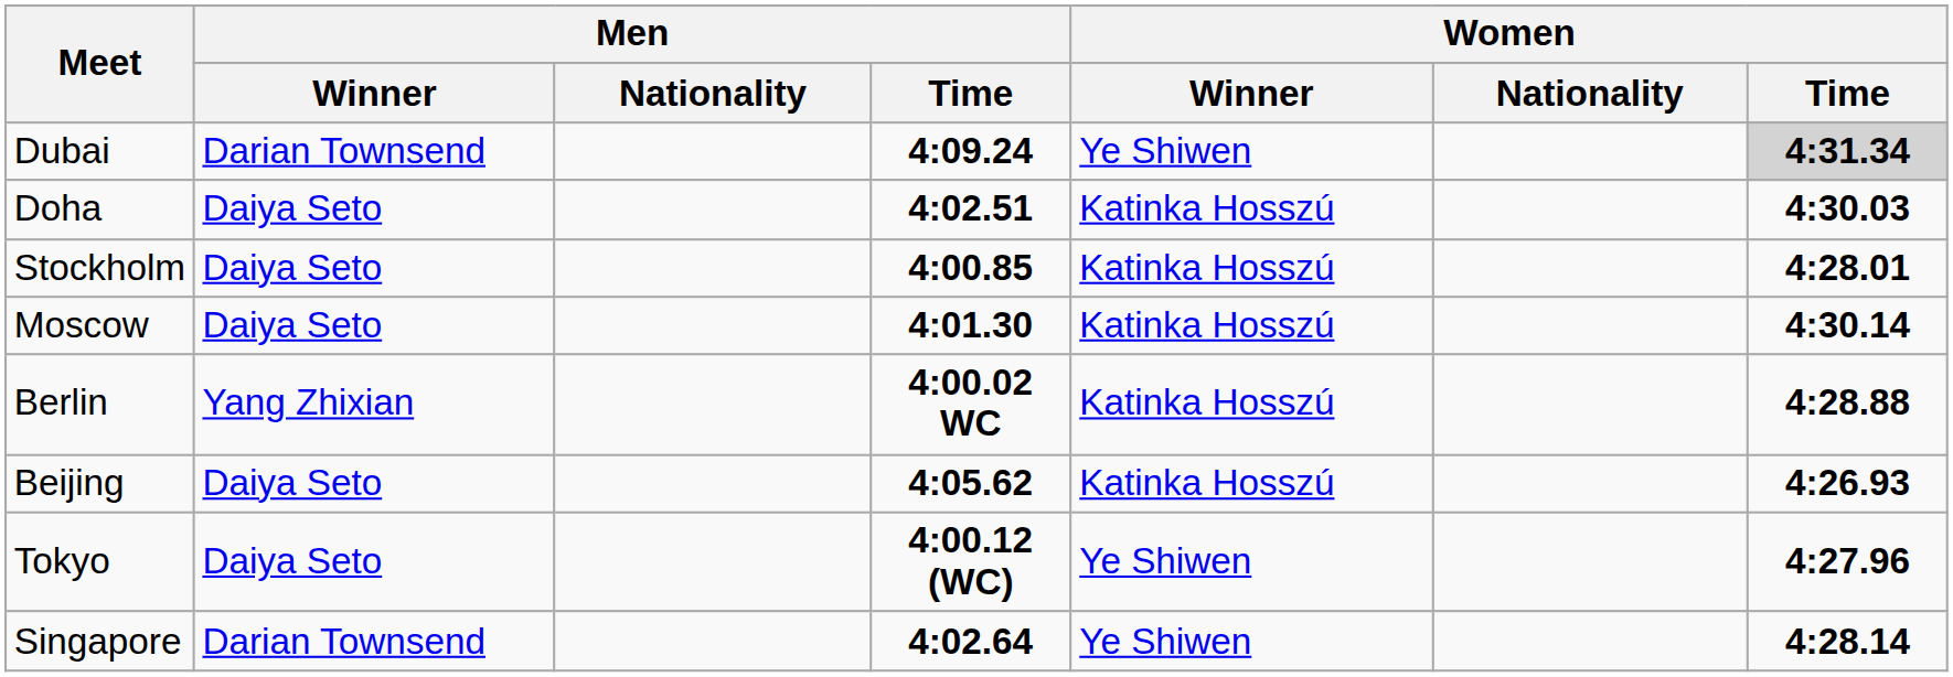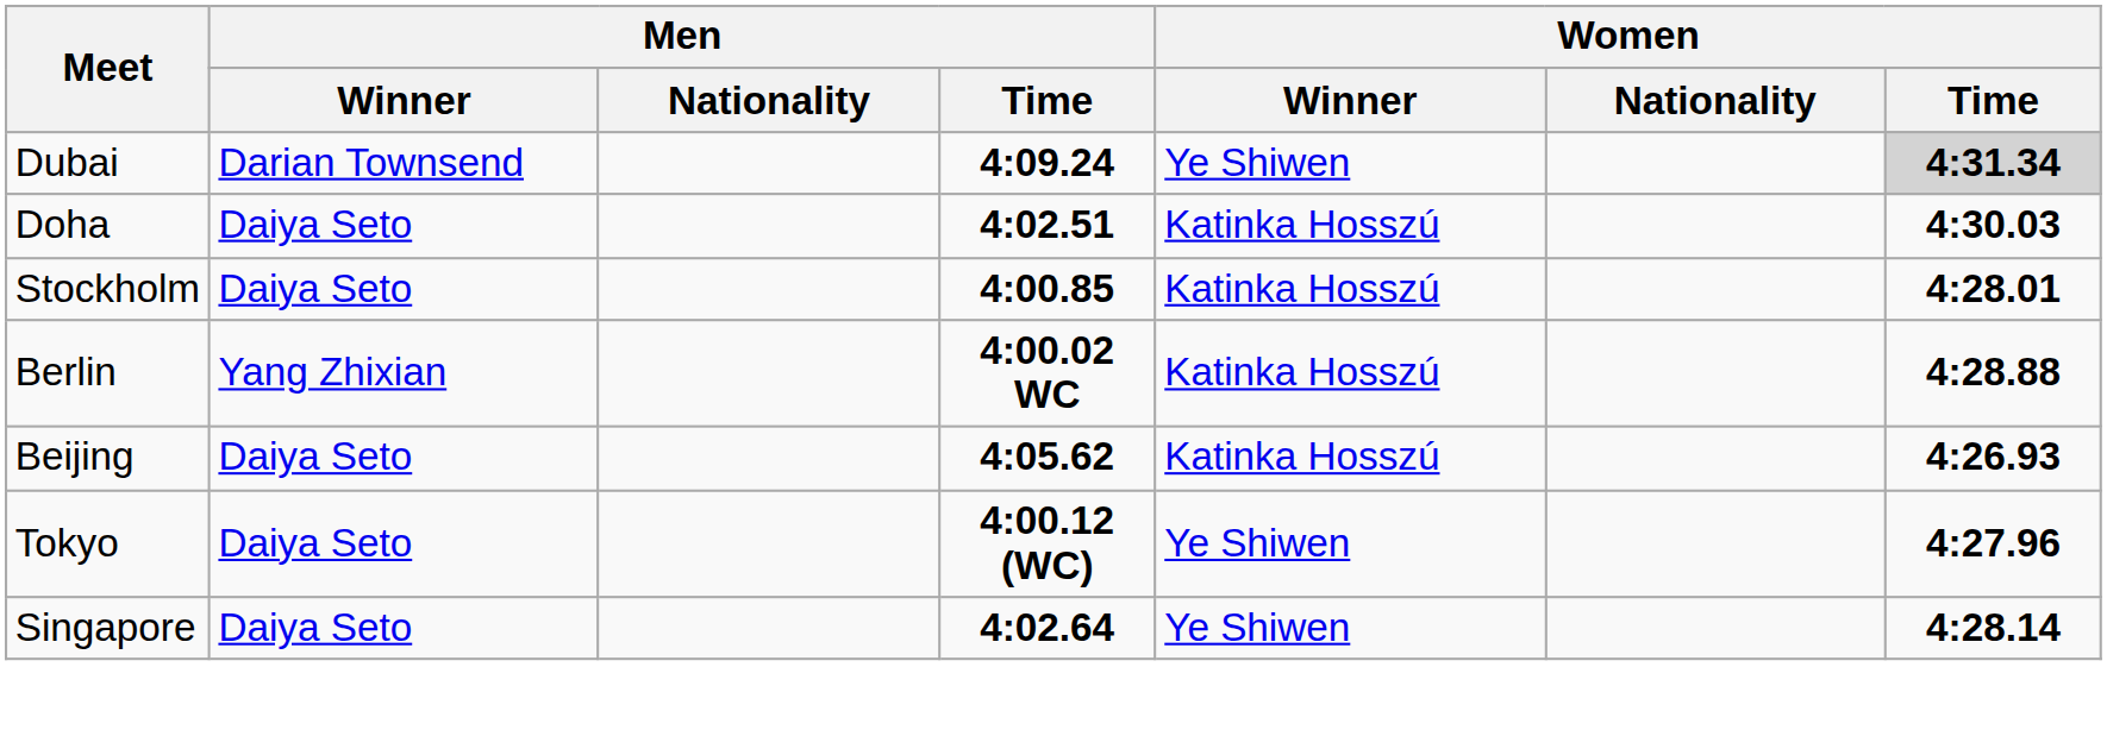 <table class="wikitable">
 <tr>
 <th rowspan="2">Meet</th>
 <th colspan="3">Men</th>
 <th colspan="3">Women</th>
 </tr>
 <tr>
 <th width=150>Winner</th>
 <th width=130>Nationality</th>
 <th width=80>Time</th>
 <th width=150>Winner</th>
 <th width=130>Nationality</th>
 <th width=80>Time</th>
 </tr>
 <tr>
 <td>Dubai</td>
 <td><a href='#'>Darian Townsend</a></td>
 <td></td>
 <td align=center><strong>4:09.24</strong></td>
 <td><a href='#'>Ye Shiwen</a></td>
 <td></td>
 <td align=center style="background: lightgrey;"><strong>4:31.34</strong></td>
 </tr>
 <tr>
 <td>Doha</td>
 <td><a href='#'>Daiya Seto</a></td>
 <td></td>
 <td align=center><strong>4:02.51</strong></td>
 <td><a href='#'>Katinka Hosszú</a></td>
 <td></td>
 <td align=center><strong>4:30.03</strong></td>
 </tr>
 <tr>
 <td>Stockholm</td>
 <td><a href='#'>Daiya Seto</a></td>
 <td></td>
 <td align=center><strong>4:00.85</strong></td>
 <td><a href='#'>Katinka Hosszú</a></td>
 <td></td>
 <td align=center><strong>4:28.01</strong></td>
 </tr>
 <tr>
-<td>Moscow</td>
-<td><a href='#'>Daiya Seto</a></td>
-<td></td>
-<td align=center><strong>4:01.30</strong></td>
-<td><a href='#'>Katinka Hosszú</a></td>
-<td></td>
-<td align=center><strong>4:30.14</strong></td>
-</tr>
-<tr>
 <td>Berlin</td>
 <td><a href='#'>Yang Zhixian</a></td>
 <td></td>
 <td align=center><strong>4:00.02 WC</strong></td>
 <td><a href='#'>Katinka Hosszú</a></td>
 <td></td>
 <td align=center><strong>4:28.88</strong></td>
 </tr>
 <tr>
 <td>Beijing</td>
 <td><a href='#'>Daiya Seto</a></td>
 <td></td>
 <td align=center><strong>4:05.62</strong></td>
 <td><a href='#'>Katinka Hosszú</a></td>
 <td></td>
 <td align=center><strong>4:26.93</strong></td>
 </tr>
 <tr>
 <td>Tokyo</td>
 <td><a href='#'>Daiya Seto</a></td>
 <td></td>
 <td align=center><strong>4:00.12 (WC)</strong></td>
 <td><a href='#'>Ye Shiwen</a></td>
 <td></td>
 <td align=center><strong>4:27.96</strong></td>
 </tr>
 <tr>
 <td>Singapore</td>
-<td><a href='#'>Darian Townsend</a></td>
+<td><a href='#'>Daiya Seto</a></td>
 <td></td>
 <td align=center><strong>4:02.64</strong></td>
 <td><a href='#'>Ye Shiwen</a></td>
 <td></td>
 <td align=center><strong>4:28.14</strong></td>
 </tr>
 </table>
